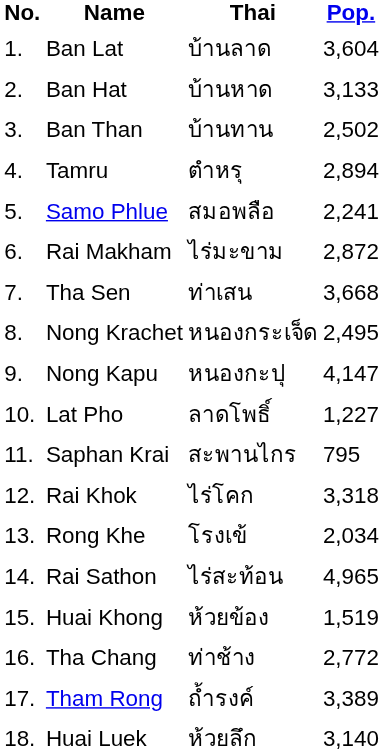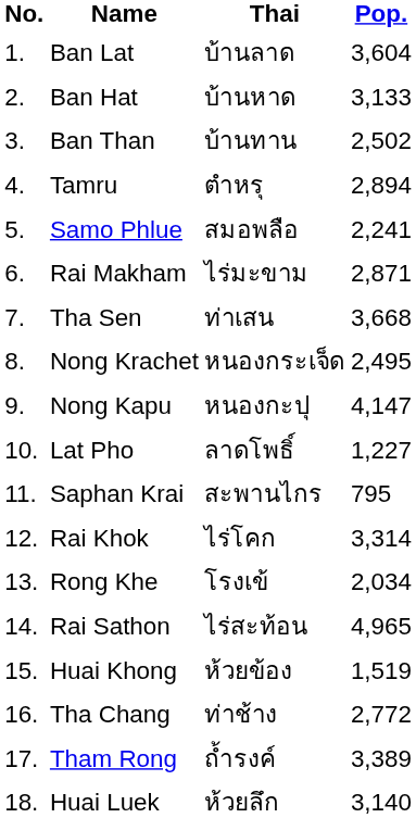 <table>
 <tr>
 <th>No.</th>
 <th>Name</th>
 <th>Thai</th>
 <th><a href='#'>Pop.</a></th>
 </tr>
 <tr>
 <td>1.</td>
 <td>Ban Lat</td>
 <td>บ้านลาด</td>
 <td>3,604</td>
 </tr>
 <tr>
 <td>2.</td>
 <td>Ban Hat</td>
 <td>บ้านหาด</td>
 <td>3,133</td>
 </tr>
 <tr>
 <td>3.</td>
 <td>Ban Than</td>
 <td>บ้านทาน</td>
 <td>2,502</td>
 </tr>
 <tr>
 <td>4.</td>
 <td>Tamru</td>
 <td>ตำหรุ</td>
 <td>2,894</td>
 </tr>
 <tr>
 <td>5.</td>
 <td><a href='#'>Samo Phlue</a></td>
 <td>สมอพลือ</td>
 <td>2,241</td>
 </tr>
 <tr>
 <td>6.</td>
 <td>Rai Makham</td>
 <td>ไร่มะขาม</td>
-<td>2,872</td>
+<td>2,871</td>
 </tr>
 <tr>
 <td>7.</td>
 <td>Tha Sen</td>
 <td>ท่าเสน</td>
 <td>3,668</td>
 </tr>
 <tr>
 <td>8.</td>
 <td>Nong Krachet</td>
 <td>หนองกระเจ็ด</td>
 <td>2,495</td>
 </tr>
 <tr>
 <td>9.</td>
 <td>Nong Kapu</td>
 <td>หนองกะปุ</td>
 <td>4,147</td>
 </tr>
 <tr>
 <td>10.</td>
 <td>Lat Pho</td>
 <td>ลาดโพธิ์</td>
 <td>1,227</td>
 </tr>
 <tr>
 <td>11.</td>
 <td>Saphan Krai</td>
 <td>สะพานไกร</td>
 <td>795</td>
 </tr>
 <tr>
 <td>12.</td>
 <td>Rai Khok</td>
 <td>ไร่โคก</td>
-<td>3,318</td>
+<td>3,314</td>
 </tr>
 <tr>
 <td>13.</td>
 <td>Rong Khe</td>
 <td>โรงเข้</td>
 <td>2,034</td>
 </tr>
 <tr>
 <td>14.</td>
 <td>Rai Sathon</td>
 <td>ไร่สะท้อน</td>
 <td>4,965</td>
 </tr>
 <tr>
 <td>15.</td>
 <td>Huai Khong</td>
 <td>ห้วยข้อง</td>
 <td>1,519</td>
 </tr>
 <tr>
 <td>16.</td>
 <td>Tha Chang</td>
 <td>ท่าช้าง</td>
 <td>2,772</td>
 </tr>
 <tr>
 <td>17.</td>
 <td><a href='#'>Tham Rong</a></td>
 <td>ถ้ำรงค์</td>
 <td>3,389</td>
 </tr>
 <tr>
 <td>18.</td>
 <td>Huai Luek</td>
 <td>ห้วยลึก</td>
 <td>3,140</td>
 </tr>
 </table>
